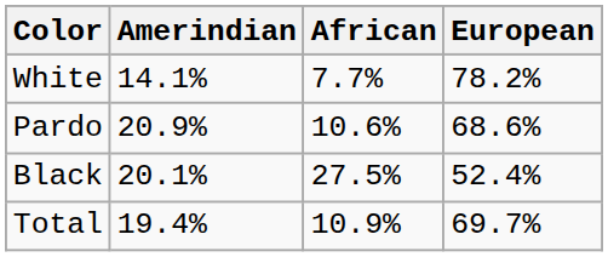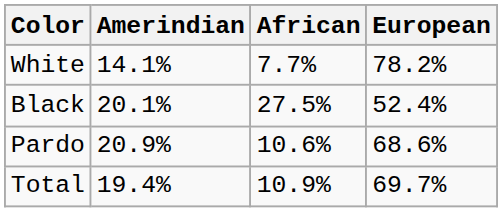 <table class="wikitable">
 <tr>
 <th>Color</th>
 <th>Amerindian</th>
 <th>African</th>
 <th>European</th>
 </tr>
 <tr>
 <td>White</td>
 <td>14.1%</td>
 <td>7.7%</td>
 <td>78.2%</td>
 </tr>
 <tr>
+<td>Black</td>
+<td>20.1%</td>
+<td>27.5%</td>
+<td>52.4%</td>
+</tr>
+<tr>
 <td>Pardo</td>
 <td>20.9%</td>
 <td>10.6%</td>
 <td>68.6%</td>
-</tr>
-<tr>
-<td>Black</td>
-<td>20.1%</td>
-<td>27.5%</td>
-<td>52.4%</td>
 </tr>
 <tr>
 <td>Total</td>
 <td>19.4%</td>
 <td>10.9%</td>
 <td>69.7%</td>
 </tr>
 </table>
